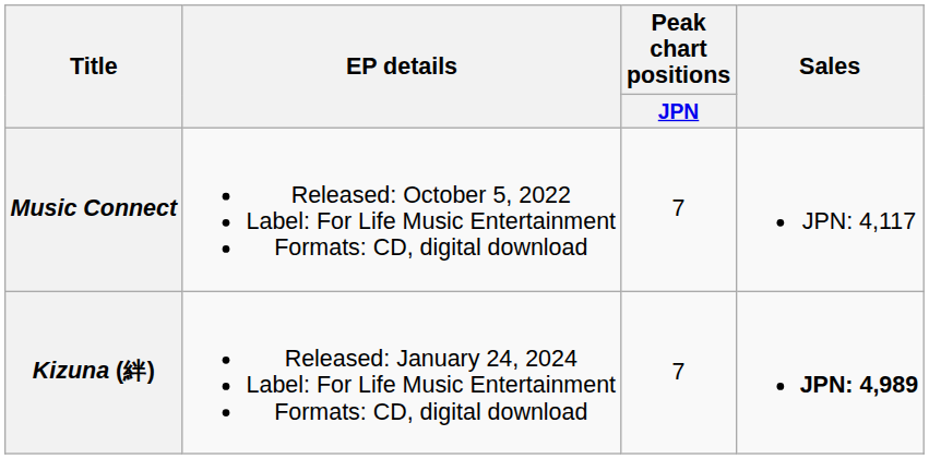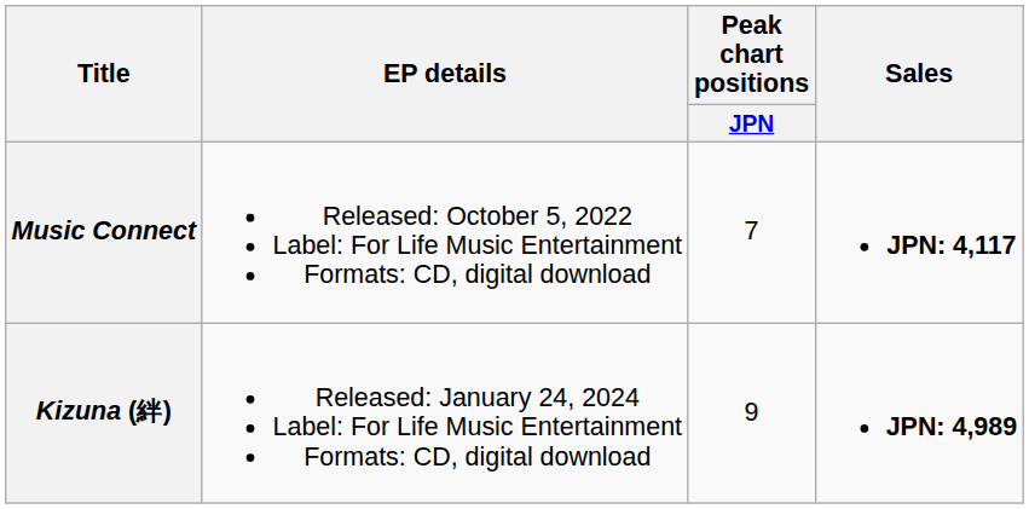 <table class="wikitable plainrowheaders" style="text-align:center;">
 <tr>
 <th rowspan="2">Title</th>
 <th rowspan="2">EP details</th>
 <th>Peak chart positions</th>
 <th rowspan="2">Sales</th>
 </tr>
 <tr>
 <th scope="col" style="width:2.5em;font-size:90%;"><a href='#'>JPN</a><br></th>
 </tr>
 <tr>
 <th scope= "row"><em>Music Connect</em></th>
 <td><br><ul><li>Released: October 5, 2022</li><li>Label: For Life Music Entertainment</li><li>Formats: CD, digital download</li></ul></td>
 <td>7</td>
-<td><br><ul><li>JPN: 4,117</li></ul></td>
+<td><strong><br><ul><li>JPN: 4,117</li></ul></strong></td>
 </tr>
 <tr>
 <th scope= "row"><em>Kizuna</em> (絆)</th>
 <td><br><ul><li>Released: January 24, 2024</li><li>Label: For Life Music Entertainment</li><li>Formats: CD, digital download</li></ul></td>
-<td>7</td>
+<td>9</td>
 <td><strong><br><ul><li>JPN: 4,989</li></ul></strong></td>
 </tr>
 </table>
